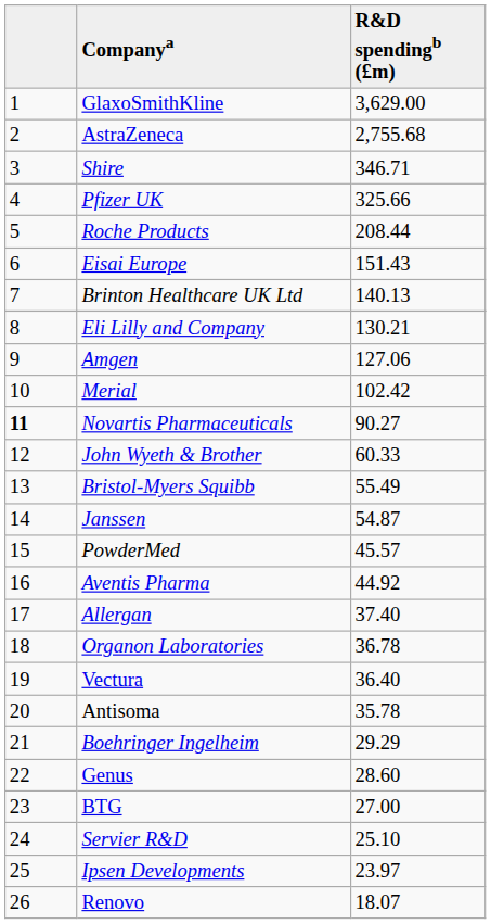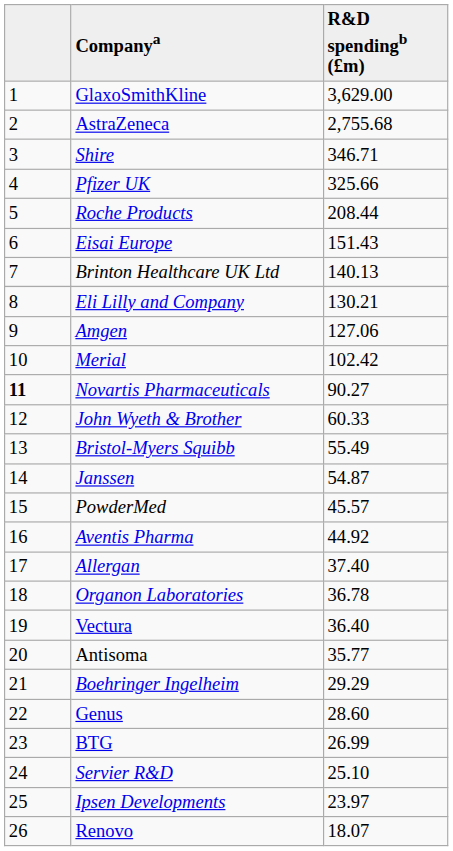 <table class="wikitable">
 <tr style="background:#efefef;">
 <td style="width:50px; text-align:left;"></td>
 <td style="width:210px; text-align:left;"><strong>Company<sup>a</sup></strong></td>
 <td style="width:100px; text-align:left;"><strong>R&D spending<sup>b</sup> (£m)</strong></td>
 </tr>
 <tr>
 <td style="width:50px; text-align:left;">1</td>
 <td style="width:210px; text-align:left;"><a href='#'>GlaxoSmithKline</a></td>
 <td style="width:100px; text-align:left;">3,629.00</td>
 </tr>
 <tr>
 <td style="width:50px; text-align:left;">2</td>
 <td style="width:210px; text-align:left;"><a href='#'>AstraZeneca</a></td>
 <td style="width:100px; text-align:left;">2,755.68</td>
 </tr>
 <tr>
 <td style="width:50px; text-align:left;">3</td>
 <td style="width:210px; text-align:left;"><a href='#'><em>Shire</em></a></td>
 <td style="width:100px; text-align:left;">346.71</td>
 </tr>
 <tr>
 <td style="width:50px; text-align:left;">4</td>
 <td style="width:210px; text-align:left;"><em><a href='#'>Pfizer UK</a></em></td>
 <td style="width:100px; text-align:left;">325.66</td>
 </tr>
 <tr>
 <td style="width:50px; text-align:left;">5</td>
 <td style="width:210px; text-align:left;"><em><a href='#'>Roche Products</a></em></td>
 <td style="width:100px; text-align:left;">208.44</td>
 </tr>
 <tr>
 <td style="width:50px; text-align:left;">6</td>
 <td style="width:210px; text-align:left;"><em><a href='#'>Eisai Europe</a></em></td>
 <td style="width:100px; text-align:left;">151.43</td>
 </tr>
 <tr>
 <td style="width:50px; text-align:left;">7</td>
 <td style="width:210px; text-align:left;"><em>Brinton Healthcare UK Ltd</em></td>
 <td style="width:100px; text-align:left;">140.13</td>
 </tr>
 <tr>
 </tr>
 <tr>
 <td style="width:50px; text-align:left;">8</td>
 <td style="width:210px; text-align:left;"><em><a href='#'>Eli Lilly and Company</a></em></td>
 <td style="width:100px; text-align:left;">130.21</td>
 </tr>
 <tr>
 <td style="width:50px; text-align:left;">9</td>
 <td style="width:210px; text-align:left;"><em><a href='#'>Amgen</a></em></td>
 <td style="width:100px; text-align:left;">127.06</td>
 </tr>
 <tr>
 <td style="width:50px; text-align:left;">10</td>
 <td style="width:210px; text-align:left;"><em><a href='#'>Merial</a></em></td>
 <td style="width:100px; text-align:left;">102.42</td>
 </tr>
 <tr>
 <td style="width:50px; text-align:left;"><strong>11</strong></td>
 <td style="width:210px; text-align:left;"><em><a href='#'>Novartis Pharmaceuticals</a></em></td>
 <td style="width:100px; text-align:left;">90.27</td>
 </tr>
 <tr>
 <td style="width:50px; text-align:left;">12</td>
 <td style="width:210px; text-align:left;"><em><a href='#'>John Wyeth & Brother</a></em></td>
 <td style="width:100px; text-align:left;">60.33</td>
 </tr>
 <tr>
 <td style="width:50px; text-align:left;">13</td>
 <td style="width:210px; text-align:left;"><em><a href='#'>Bristol-Myers Squibb</a></em></td>
 <td style="width:100px; text-align:left;">55.49</td>
 </tr>
 <tr>
 <td style="width:50px; text-align:left;">14</td>
 <td style="width:210px; text-align:left;"><em><a href='#'>Janssen</a></em></td>
 <td style="width:100px; text-align:left;">54.87</td>
 </tr>
 <tr>
 <td style="width:50px; text-align:left;">15</td>
 <td style="width:210px; text-align:left;"><em>PowderMed</em></td>
 <td style="width:100px; text-align:left;">45.57</td>
 </tr>
 <tr>
 <td style="width:50px; text-align:left;">16</td>
 <td style="width:210px; text-align:left;"><em><a href='#'>Aventis Pharma</a></em></td>
 <td style="width:100px; text-align:left;">44.92</td>
 </tr>
 <tr>
 <td style="width:50px; text-align:left;">17</td>
 <td style="width:210px; text-align:left;"><em><a href='#'>Allergan</a></em></td>
 <td style="width:100px; text-align:left;">37.40</td>
 </tr>
 <tr>
 <td style="width:50px; text-align:left;">18</td>
 <td style="width:210px; text-align:left;"><em><a href='#'>Organon Laboratories</a></em></td>
 <td style="width:100px; text-align:left;">36.78</td>
 </tr>
 <tr>
 <td style="width:50px; text-align:left;">19</td>
 <td style="width:210px; text-align:left;"><a href='#'>Vectura</a></td>
 <td style="width:100px; text-align:left;">36.40</td>
 </tr>
 <tr>
 <td style="width:50px; text-align:left;">20</td>
 <td style="width:210px; text-align:left;">Antisoma</td>
-<td style="width:100px; text-align:left;">35.78</td>
+<td style="width:100px; text-align:left;">35.77</td>
 </tr>
 <tr>
 <td style="width:50px; text-align:left;">21</td>
 <td style="width:210px; text-align:left;"><em><a href='#'>Boehringer Ingelheim</a></em></td>
 <td style="width:100px; text-align:left;">29.29</td>
 </tr>
 <tr>
 <td style="width:50px; text-align:left;">22</td>
 <td style="width:210px; text-align:left;"><a href='#'>Genus</a></td>
 <td style="width:100px; text-align:left;">28.60</td>
 </tr>
 <tr>
 <td style="width:50px; text-align:left;">23</td>
 <td style="width:210px; text-align:left;"><a href='#'>BTG</a></td>
-<td style="width:100px; text-align:left;">27.00</td>
+<td style="width:100px; text-align:left;">26.99</td>
 </tr>
 <tr>
 <td style="width:50px; text-align:left;">24</td>
 <td style="width:210px; text-align:left;"><em><a href='#'>Servier R&D</a></em></td>
 <td style="width:100px; text-align:left;">25.10</td>
 </tr>
 <tr>
 <td style="width:50px; text-align:left;">25</td>
 <td style="width:210px; text-align:left;"><em><a href='#'>Ipsen Developments</a></em></td>
 <td style="width:100px; text-align:left;">23.97</td>
 </tr>
 <tr>
 <td style="width:50px; text-align:left;">26</td>
 <td style="width:210px; text-align:left;"><a href='#'>Renovo</a></td>
 <td style="width:100px; text-align:left;">18.07</td>
 </tr>
 </table>
